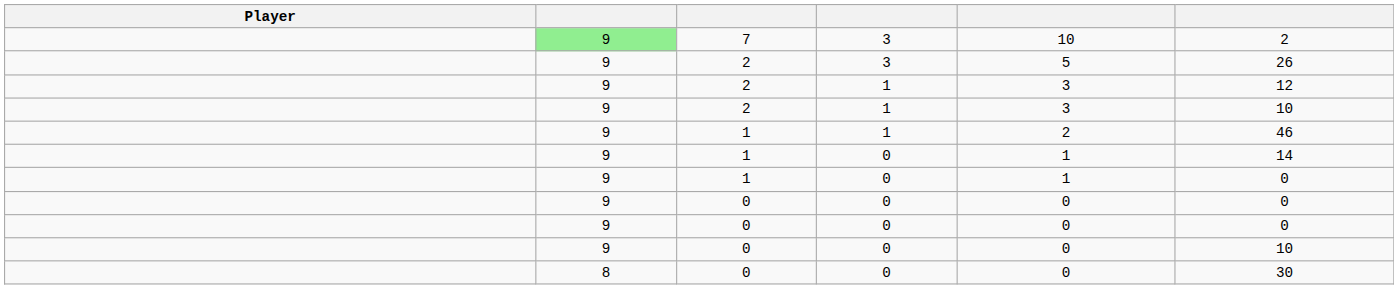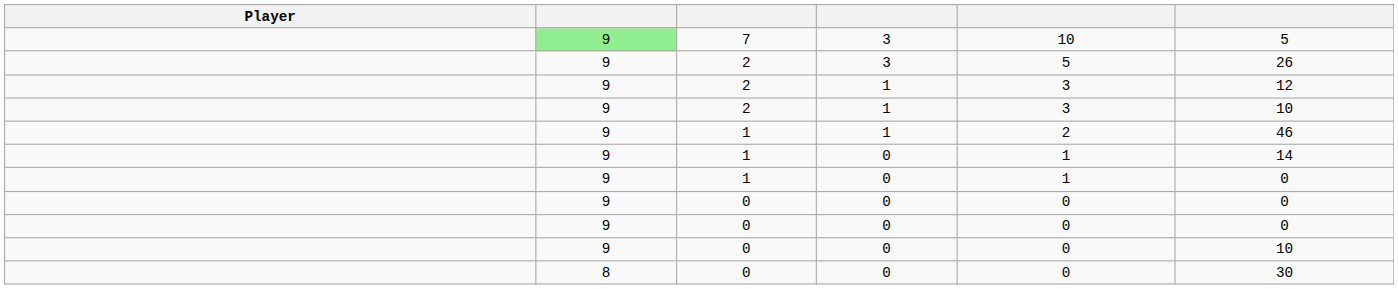 <table class="wikitable sortable" style="width:100%;">
 <tr align=center>
 <th>Player</th>
 <th></th>
 <th></th>
 <th></th>
 <th></th>
 <th></th>
 </tr>
 <tr align=center>
 <td></td>
 <td style="background: lightgreen;">9</td>
 <td>7</td>
 <td>3</td>
 <td>10</td>
-<td>2</td>
+<td>5</td>
 </tr>
 <tr align=center>
 <td></td>
 <td>9</td>
 <td>2</td>
 <td>3</td>
 <td>5</td>
 <td>26</td>
 </tr>
 <tr align=center>
 <td></td>
 <td>9</td>
 <td>2</td>
 <td>1</td>
 <td>3</td>
 <td>12</td>
 </tr>
 <tr align=center>
 <td></td>
 <td>9</td>
 <td>2</td>
 <td>1</td>
 <td>3</td>
 <td>10</td>
 </tr>
 <tr align=center>
 <td></td>
 <td>9</td>
 <td>1</td>
 <td>1</td>
 <td>2</td>
 <td>46</td>
 </tr>
 <tr align=center>
 <td></td>
 <td>9</td>
 <td>1</td>
 <td>0</td>
 <td>1</td>
 <td>14</td>
 </tr>
 <tr align=center>
 <td></td>
 <td>9</td>
 <td>1</td>
 <td>0</td>
 <td>1</td>
 <td>0</td>
 </tr>
 <tr align=center>
 <td></td>
 <td>9</td>
 <td>0</td>
 <td>0</td>
 <td>0</td>
 <td>0</td>
 </tr>
 <tr align=center>
 <td></td>
 <td>9</td>
 <td>0</td>
 <td>0</td>
 <td>0</td>
 <td>0</td>
 </tr>
 <tr align=center>
 <td></td>
 <td>9</td>
 <td>0</td>
 <td>0</td>
 <td>0</td>
 <td>10</td>
 </tr>
 <tr align=center>
 <td></td>
 <td>8</td>
 <td>0</td>
 <td>0</td>
 <td>0</td>
 <td>30</td>
 </tr>
 </table>
